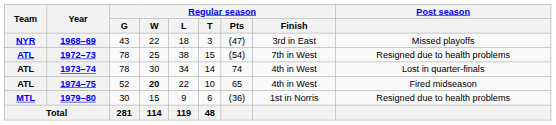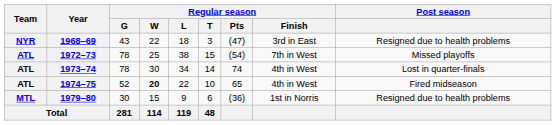 <table class="wikitable" style="font-size: 95%; text-align:center; width:60em;">
 <tr>
 <th rowspan="2">Team</th>
 <th rowspan="2">Year</th>
 <th colspan="6"><a href='#'>Regular season</a></th>
 <th><a href='#'>Post season</a></th>
 </tr>
 <tr>
 <th>G</th>
 <th>W</th>
 <th>L</th>
 <th>T</th>
 <th>Pts</th>
 <th>Finish</th>
 <th></th>
 </tr>
 <tr>
 <th><a href='#'>NYR</a></th>
 <th><a href='#'>1968–69</a></th>
 <td>43</td>
 <td>22</td>
 <td>18</td>
 <td>3</td>
 <td>(47)</td>
 <td>3rd in East</td>
-<td>Missed playoffs</td>
+<td>Resigned due to health problems</td>
 </tr>
 <tr>
 <th><a href='#'>ATL</a></th>
 <th><a href='#'>1972–73</a></th>
 <td>78</td>
 <td>25</td>
 <td>38</td>
 <td>15</td>
 <td>(54)</td>
 <td>7th in West</td>
-<td>Resigned due to health problems</td>
+<td>Missed playoffs</td>
 </tr>
 <tr>
 <th>ATL</th>
 <th><a href='#'>1973–74</a></th>
 <td>78</td>
 <td>30</td>
 <td>34</td>
 <td>14</td>
 <td>74</td>
 <td>4th in West</td>
 <td>Lost in quarter-finals</td>
 </tr>
 <tr>
 <th>ATL</th>
 <th><a href='#'>1974–75</a></th>
 <td>52</td>
 <td><strong>20</strong></td>
 <td>22</td>
 <td>10</td>
 <td>65</td>
 <td>4th in West</td>
 <td>Fired midseason</td>
 </tr>
 <tr>
 <th><a href='#'>MTL</a></th>
 <th><a href='#'>1979–80</a></th>
 <td>30</td>
 <td>15</td>
 <td>9</td>
 <td>6</td>
 <td>(36)</td>
 <td>1st in Norris</td>
 <td>Resigned due to health problems</td>
 </tr>
 <tr>
 <th colspan="2">Total</th>
 <th>281</th>
 <th>114</th>
 <th>119</th>
 <th>48</th>
 <th></th>
 <th></th>
 <th></th>
 </tr>
 </table>
